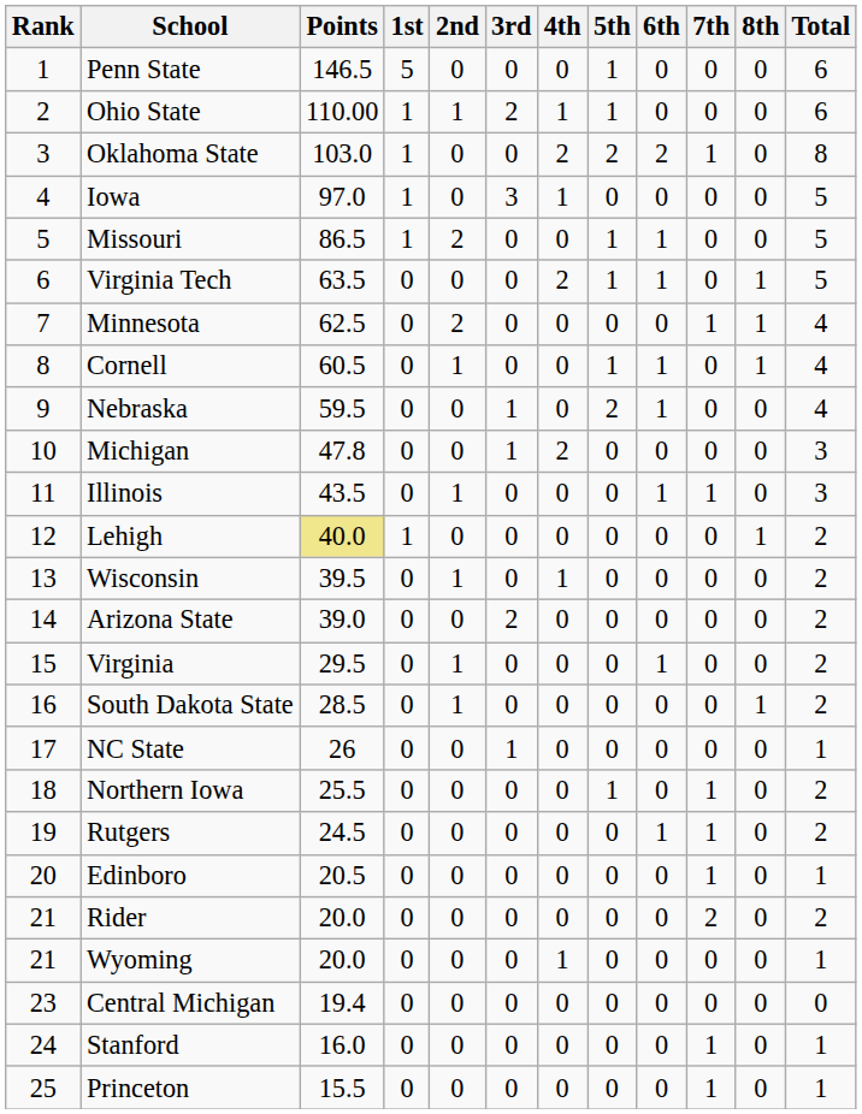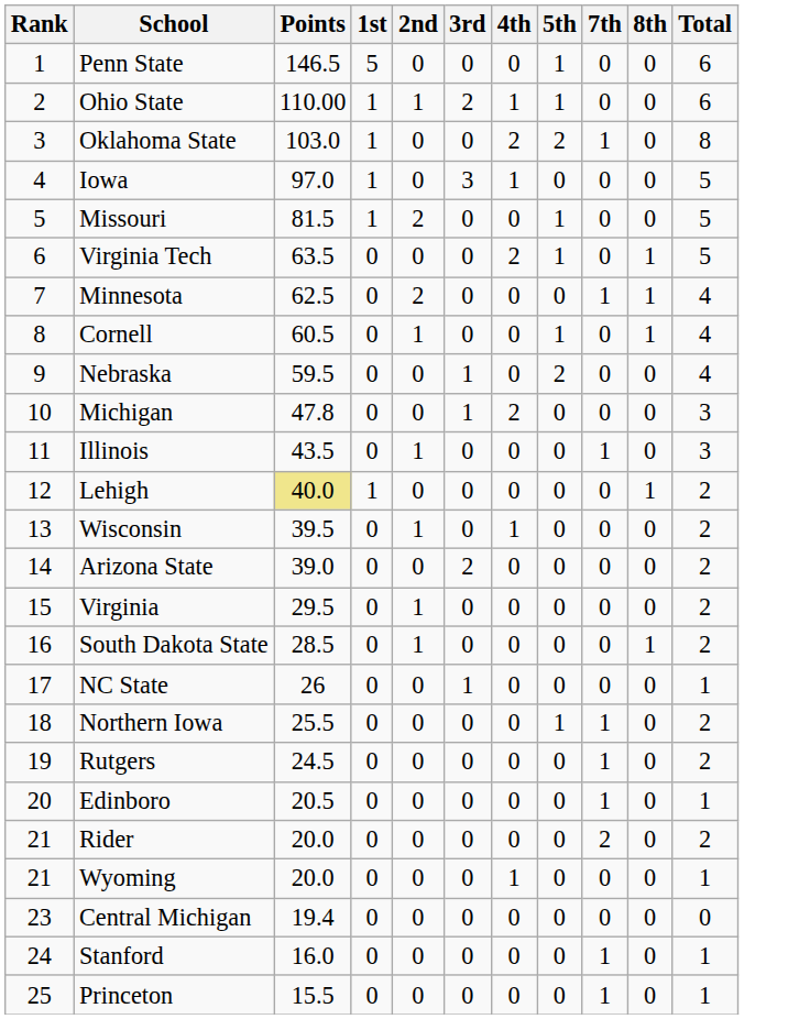 <table class="wikitable" style="text-align:center">
 <tr>
 <th>Rank</th>
 <th>School</th>
 <th>Points</th>
 <th>1st</th>
 <th>2nd</th>
 <th>3rd</th>
 <th>4th</th>
 <th>5th</th>
-<th>6th</th>
 <th>7th</th>
 <th>8th</th>
 <th>Total</th>
 </tr>
 <tr>
 <td>1</td>
 <td align=left>Penn State</td>
 <td>146.5</td>
 <td>5</td>
 <td>0</td>
 <td>0</td>
 <td>0</td>
 <td>1</td>
 <td>0</td>
 <td>0</td>
-<td>0</td>
 <td>6</td>
 </tr>
 <tr>
 <td>2</td>
 <td align=left>Ohio State</td>
 <td>110.00</td>
 <td>1</td>
 <td>1</td>
 <td>2</td>
 <td>1</td>
 <td>1</td>
 <td>0</td>
 <td>0</td>
-<td>0</td>
 <td>6</td>
 </tr>
 <tr>
 <td>3</td>
 <td align=left>Oklahoma State</td>
 <td>103.0</td>
 <td>1</td>
 <td>0</td>
 <td>0</td>
-<td>2</td>
 <td>2</td>
 <td>2</td>
 <td>1</td>
 <td>0</td>
 <td>8</td>
 </tr>
 <tr>
 <td>4</td>
 <td align=left>Iowa</td>
 <td>97.0</td>
 <td>1</td>
 <td>0</td>
 <td>3</td>
 <td>1</td>
 <td>0</td>
 <td>0</td>
 <td>0</td>
-<td>0</td>
 <td>5</td>
 </tr>
 <tr>
 <td>5</td>
 <td align=left>Missouri</td>
-<td>86.5</td>
+<td>81.5</td>
 <td>1</td>
 <td>2</td>
 <td>0</td>
 <td>0</td>
-<td>1</td>
 <td>1</td>
 <td>0</td>
 <td>0</td>
 <td>5</td>
 </tr>
 <tr>
 <td>6</td>
 <td align=left>Virginia Tech</td>
 <td>63.5</td>
 <td>0</td>
 <td>0</td>
 <td>0</td>
 <td>2</td>
 <td>1</td>
-<td>1</td>
 <td>0</td>
 <td>1</td>
 <td>5</td>
 </tr>
 <tr>
 <td>7</td>
 <td align=left>Minnesota</td>
 <td>62.5</td>
 <td>0</td>
 <td>2</td>
-<td>0</td>
 <td>0</td>
 <td>0</td>
 <td>0</td>
 <td>1</td>
 <td>1</td>
 <td>4</td>
 </tr>
 <tr>
 <td>8</td>
 <td align=left>Cornell</td>
 <td>60.5</td>
 <td>0</td>
 <td>1</td>
 <td>0</td>
 <td>0</td>
 <td>1</td>
-<td>1</td>
 <td>0</td>
 <td>1</td>
 <td>4</td>
 </tr>
 <tr>
 <td>9</td>
 <td align=left>Nebraska</td>
 <td>59.5</td>
 <td>0</td>
 <td>0</td>
 <td>1</td>
 <td>0</td>
 <td>2</td>
-<td>1</td>
 <td>0</td>
 <td>0</td>
 <td>4</td>
 </tr>
 <tr>
 <td>10</td>
 <td align=left>Michigan</td>
 <td>47.8</td>
 <td>0</td>
 <td>0</td>
 <td>1</td>
 <td>2</td>
 <td>0</td>
 <td>0</td>
 <td>0</td>
-<td>0</td>
 <td>3</td>
 </tr>
 <tr>
 <td>11</td>
 <td align=left>Illinois</td>
 <td>43.5</td>
 <td>0</td>
 <td>1</td>
 <td>0</td>
 <td>0</td>
 <td>0</td>
 <td>1</td>
-<td>1</td>
 <td>0</td>
 <td>3</td>
 </tr>
 <tr>
 <td>12</td>
 <td align=left>Lehigh</td>
 <td style="background: khaki;">40.0</td>
 <td>1</td>
-<td>0</td>
 <td>0</td>
 <td>0</td>
 <td>0</td>
 <td>0</td>
 <td>0</td>
 <td>1</td>
 <td>2</td>
 </tr>
 <tr>
 <td>13</td>
 <td align=left>Wisconsin</td>
 <td>39.5</td>
 <td>0</td>
 <td>1</td>
 <td>0</td>
 <td>1</td>
 <td>0</td>
 <td>0</td>
 <td>0</td>
-<td>0</td>
 <td>2</td>
 </tr>
 <tr>
 <td>14</td>
 <td align=left>Arizona State</td>
 <td>39.0</td>
 <td>0</td>
 <td>0</td>
 <td>2</td>
-<td>0</td>
 <td>0</td>
 <td>0</td>
 <td>0</td>
 <td>0</td>
 <td>2</td>
 </tr>
 <tr>
 <td>15</td>
 <td align=left>Virginia</td>
 <td>29.5</td>
 <td>0</td>
 <td>1</td>
 <td>0</td>
 <td>0</td>
 <td>0</td>
-<td>1</td>
 <td>0</td>
 <td>0</td>
 <td>2</td>
 </tr>
 <tr>
 <td>16</td>
 <td align=left>South Dakota State</td>
 <td>28.5</td>
 <td>0</td>
 <td>1</td>
-<td>0</td>
 <td>0</td>
 <td>0</td>
 <td>0</td>
 <td>0</td>
 <td>1</td>
 <td>2</td>
 </tr>
 <tr>
 <td>17</td>
 <td align=left>NC State</td>
 <td>26</td>
 <td>0</td>
 <td>0</td>
 <td>1</td>
 <td>0</td>
 <td>0</td>
 <td>0</td>
 <td>0</td>
-<td>0</td>
 <td>1</td>
 </tr>
 <tr>
 <td>18</td>
 <td align=left>Northern Iowa</td>
 <td>25.5</td>
 <td>0</td>
 <td>0</td>
 <td>0</td>
 <td>0</td>
 <td>1</td>
-<td>0</td>
 <td>1</td>
 <td>0</td>
 <td>2</td>
 </tr>
 <tr>
 <td>19</td>
 <td align=left>Rutgers</td>
 <td>24.5</td>
 <td>0</td>
 <td>0</td>
 <td>0</td>
 <td>0</td>
 <td>0</td>
 <td>1</td>
-<td>1</td>
 <td>0</td>
 <td>2</td>
 </tr>
 <tr>
 <td>20</td>
 <td align=left>Edinboro</td>
 <td>20.5</td>
-<td>0</td>
 <td>0</td>
 <td>0</td>
 <td>0</td>
 <td>0</td>
 <td>0</td>
 <td>1</td>
 <td>0</td>
 <td>1</td>
 </tr>
 <tr>
 <td>21</td>
 <td align=left>Rider</td>
 <td>20.0</td>
-<td>0</td>
 <td>0</td>
 <td>0</td>
 <td>0</td>
 <td>0</td>
 <td>0</td>
 <td>2</td>
 <td>0</td>
 <td>2</td>
 </tr>
 <tr>
 <td>21</td>
 <td align=left>Wyoming</td>
 <td>20.0</td>
 <td>0</td>
 <td>0</td>
 <td>0</td>
 <td>1</td>
 <td>0</td>
 <td>0</td>
 <td>0</td>
-<td>0</td>
 <td>1</td>
 </tr>
 <tr>
 <td>23</td>
 <td align=left>Central Michigan</td>
 <td>19.4</td>
-<td>0</td>
 <td>0</td>
 <td>0</td>
 <td>0</td>
 <td>0</td>
 <td>0</td>
 <td>0</td>
 <td>0</td>
 <td>0</td>
 </tr>
 <tr>
 <td>24</td>
 <td align=left>Stanford</td>
 <td>16.0</td>
 <td>0</td>
 <td>0</td>
 <td>0</td>
 <td>0</td>
 <td>0</td>
-<td>0</td>
 <td>1</td>
 <td>0</td>
 <td>1</td>
 </tr>
 <tr>
 <td>25</td>
 <td align=left>Princeton</td>
 <td>15.5</td>
 <td>0</td>
 <td>0</td>
 <td>0</td>
 <td>0</td>
 <td>0</td>
-<td>0</td>
 <td>1</td>
 <td>0</td>
 <td>1</td>
 </tr>
 </table>
